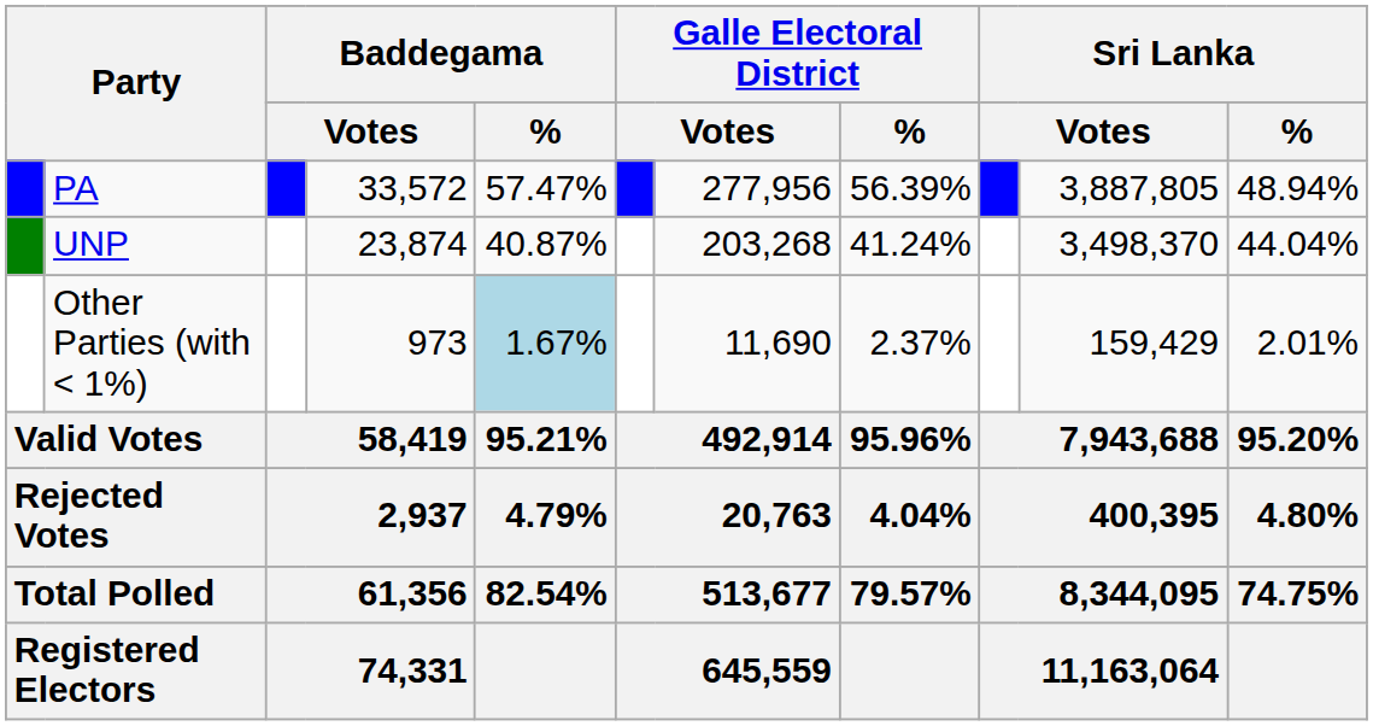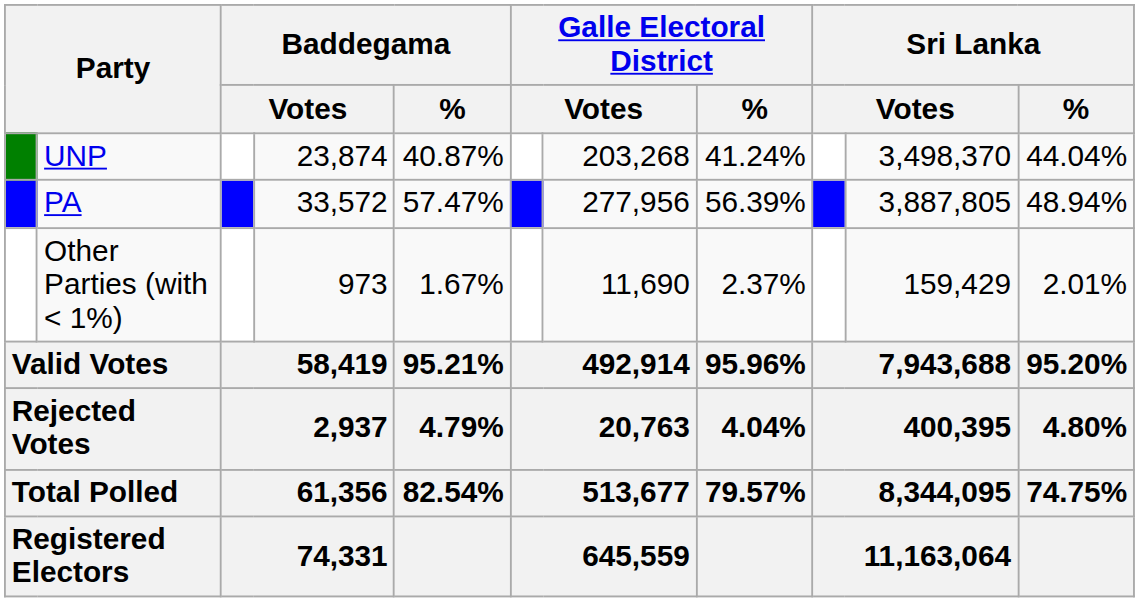 <table class="wikitable">
 <tr>
 <th colspan="2" width="144px"rowspan="2">Party</th>
 <th colspan="3" width="216px">Baddegama</th>
 <th colspan="3" width="216px"><a href='#'>Galle Electoral District</a></th>
 <th colspan="3" width="216px">Sri Lanka</th>
 </tr>
 <tr>
 <th colspan="2" width="144px">Votes</th>
 <th>%</th>
 <th colspan="2" width="144px">Votes</th>
 <th>%</th>
 <th colspan="2" width="144px">Votes</th>
 <th>%</th>
 </tr>
 <tr>
+<td style="background-color:green;" width="10px"></td>
+<td style="text-align:left;"><a href='#'>UNP</a></td>
+<td style="background-color:white;" width="10px"></td>
+<td style="text-align:right;">23,874</td>
+<td style="text-align:right;">40.87%</td>
+<td style="background-color:white;" width="10px"></td>
+<td style="text-align:right;">203,268</td>
+<td style="text-align:right;">41.24%</td>
+<td style="background-color:white;" width="10px"></td>
+<td style="text-align:right;">3,498,370</td>
+<td style="text-align:right;">44.04%</td>
+</tr>
+<tr>
 <td style="background-color:blue;" width="10px"></td>
 <td style="text-align:left;"><a href='#'>PA</a></td>
 <td style="background-color:blue;" width="10px"></td>
 <td style="text-align:right;">33,572</td>
 <td style="text-align:right;">57.47%</td>
 <td style="background-color:blue;" width="10px"></td>
 <td style="text-align:right;">277,956</td>
 <td style="text-align:right;">56.39%</td>
 <td style="background-color:blue;" width="10px"></td>
 <td style="text-align:right;">3,887,805</td>
 <td style="text-align:right;">48.94%</td>
 </tr>
 <tr>
-<td style="background-color:green;" width="10px"></td>
-<td style="text-align:left;"><a href='#'>UNP</a></td>
-<td style="background-color:white;" width="10px"></td>
-<td style="text-align:right;">23,874</td>
-<td style="text-align:right;">40.87%</td>
-<td style="background-color:white;" width="10px"></td>
-<td style="text-align:right;">203,268</td>
-<td style="text-align:right;">41.24%</td>
-<td style="background-color:white;" width="10px"></td>
-<td style="text-align:right;">3,498,370</td>
-<td style="text-align:right;">44.04%</td>
-</tr>
-<tr>
 <td style="background-color:white;" width="10px"></td>
 <td style="text-align:left;">Other Parties (with < 1%)</td>
 <td style="background-color:white;" width="10px"></td>
 <td style="text-align:right;">973</td>
-<td style="background: lightblue; text-align:right;">1.67%</td>
+<td style="text-align:right;">1.67%</td>
 <td style="background-color:white;" width="10px"></td>
 <td style="text-align:right;">11,690</td>
 <td style="text-align:right;">2.37%</td>
 <td style="background-color:white;" width="10px"></td>
 <td style="text-align:right;">159,429</td>
 <td style="text-align:right;">2.01%</td>
 </tr>
 <tr>
 <th colspan="2" width="144px"style="text-align:left;">Valid Votes</th>
 <th style="text-align:right;"colspan="2" width="144px">58,419</th>
 <th style="text-align:right;">95.21%</th>
 <th style="text-align:right;"colspan="2" width="144px">492,914</th>
 <th style="text-align:right;">95.96%</th>
 <th style="text-align:right;"colspan="2" width="144px">7,943,688</th>
 <th style="text-align:right;">95.20%</th>
 </tr>
 <tr>
 <th colspan="2" width="144px"style="text-align:left;">Rejected Votes</th>
 <th style="text-align:right;"colspan="2" width="144px">2,937</th>
 <th style="text-align:right;">4.79%</th>
 <th style="text-align:right;"colspan="2" width="144px">20,763</th>
 <th style="text-align:right;">4.04%</th>
 <th style="text-align:right;"colspan="2" width="144px">400,395</th>
 <th style="text-align:right;">4.80%</th>
 </tr>
 <tr>
 <th colspan="2" width="144px"style="text-align:left;">Total Polled</th>
 <th style="text-align:right;"colspan="2" width="144px">61,356</th>
 <th style="text-align:right;">82.54%</th>
 <th style="text-align:right;"colspan="2" width="144px">513,677</th>
 <th style="text-align:right;">79.57%</th>
 <th style="text-align:right;"colspan="2" width="144px">8,344,095</th>
 <th style="text-align:right;">74.75%</th>
 </tr>
 <tr>
 <th colspan="2" width="144px"style="text-align:left;">Registered Electors</th>
 <th style="text-align:right;"colspan="2" width="144px">74,331</th>
 <th></th>
 <th style="text-align:right;"colspan="2" width="144px">645,559</th>
 <th></th>
 <th style="text-align:right;"colspan="2" width="144px">11,163,064</th>
 <th></th>
 </tr>
 </table>
